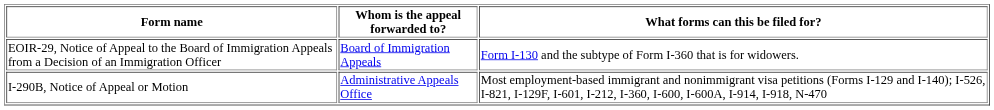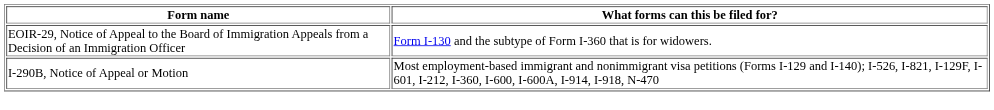 <table class="sortable" border="1">
 <tr>
 <th>Form name</th>
-<th>Whom is the appeal forwarded to?</th>
 <th>What forms can this be filed for?</th>
 </tr>
 <tr>
 <td>EOIR-29, Notice of Appeal to the Board of Immigration Appeals from a Decision of an Immigration Officer</td>
-<td><a href='#'>Board of Immigration Appeals</a></td>
 <td><a href='#'>Form I-130</a> and the subtype of Form I-360 that is for widowers.</td>
 </tr>
 <tr>
 <td>I-290B, Notice of Appeal or Motion</td>
-<td><a href='#'>Administrative Appeals Office</a></td>
 <td>Most employment-based immigrant and nonimmigrant visa petitions (Forms I-129 and I-140); I-526, I-821, I-129F, I-601, I-212, I-360, I-600, I-600A, I-914, I-918, N-470</td>
 </tr>
 </table>
